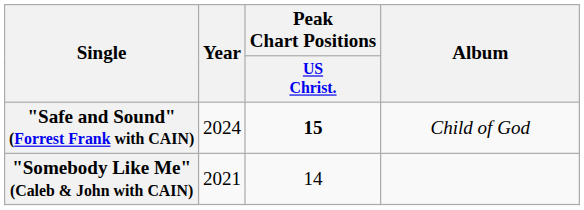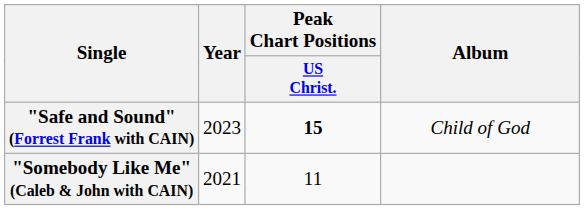 <table class="wikitable plainrowheaders" style="text-align:center;">
 <tr>
 <th rowspan="2">Single</th>
 <th rowspan="2">Year</th>
 <th>Peak<br>Chart Positions</th>
 <th rowspan="2" scope="col" style="width:10em;">Album</th>
 </tr>
 <tr style="font-size:smaller;">
 <th><a href='#'>US<br>Christ.</a></th>
 </tr>
 <tr>
 <th scope="row">"Safe and Sound"<br><small>(<a href='#'>Forrest Frank</a> with CAIN)</small></th>
-<td>2024</td>
+<td>2023</td>
 <td><strong>15</strong></td>
 <td><em>Child of God</em></td>
 </tr>
 <tr>
 <th scope="row">"Somebody Like Me"<br><small>(Caleb & John with CAIN)</small></th>
 <td>2021</td>
-<td>14</td>
+<td>11</td>
 <td></td>
 </tr>
 </table>
